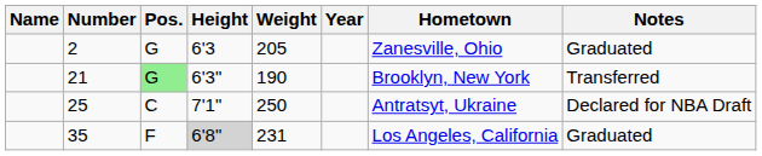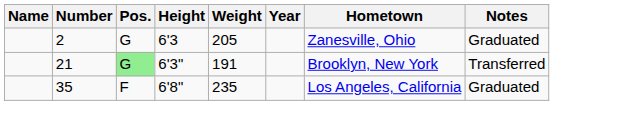 <table class="wikitable sortable" border="1">
 <tr>
 <th>Name</th>
 <th>Number</th>
 <th>Pos.</th>
 <th>Height</th>
 <th>Weight</th>
 <th>Year</th>
 <th>Hometown</th>
 <th class="unsortable">Notes</th>
 </tr>
 <tr>
 <td></td>
 <td>2</td>
 <td>G</td>
 <td>6'3</td>
 <td>205</td>
 <td></td>
 <td><a href='#'>Zanesville, Ohio</a></td>
 <td>Graduated</td>
 </tr>
 <tr>
 <td></td>
 <td>21</td>
 <td style="background: lightgreen;">G</td>
 <td>6'3"</td>
-<td>190</td>
+<td>191</td>
 <td></td>
 <td><a href='#'>Brooklyn, New York</a></td>
 <td>Transferred</td>
 </tr>
 <tr>
 <td></td>
-<td>25</td>
-<td>C</td>
-<td>7'1"</td>
-<td>250</td>
-<td></td>
-<td><a href='#'>Antratsyt, Ukraine</a></td>
-<td>Declared for NBA Draft</td>
-</tr>
-<tr>
-<td></td>
 <td>35</td>
 <td>F</td>
-<td style="background: lightgrey;">6'8"</td>
-<td>231</td>
+<td>6'8"</td>
+<td>235</td>
 <td></td>
 <td><a href='#'>Los Angeles, California</a></td>
 <td>Graduated</td>
 </tr>
 </table>
